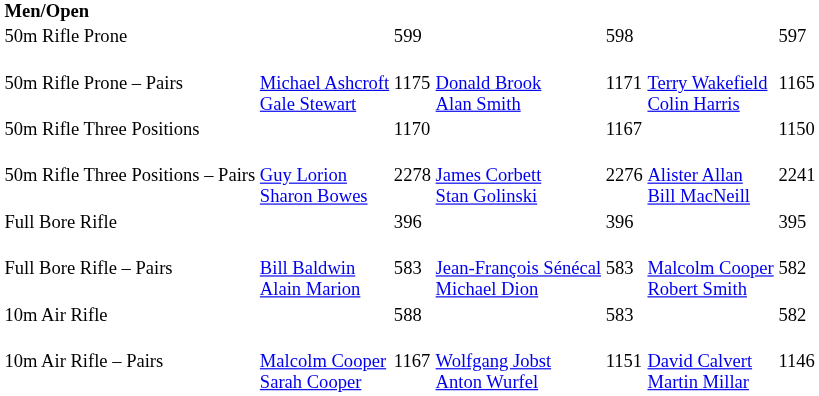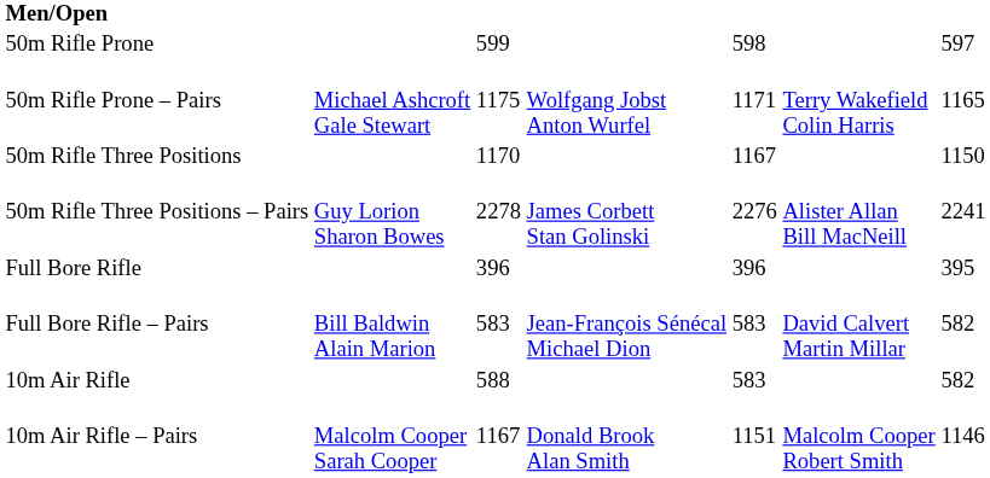 <table>
 <tr>
 <td colspan=7><strong>Men/Open</strong></td>
 </tr>
 <tr>
 <td>50m Rifle Prone</td>
 <td></td>
 <td>599</td>
 <td></td>
 <td>598</td>
 <td></td>
 <td>597</td>
 </tr>
 <tr>
 <td>50m Rifle Prone – Pairs</td>
 <td><br> <a href='#'>Michael Ashcroft</a><br><a href='#'>Gale Stewart</a></td>
 <td>1175</td>
-<td><br><a href='#'>Donald Brook</a><br><a href='#'>Alan Smith</a></td>
+<td><br><a href='#'>Wolfgang Jobst</a><br><a href='#'>Anton Wurfel</a></td>
 <td>1171</td>
 <td><br><a href='#'>Terry Wakefield</a><br><a href='#'>Colin Harris</a></td>
 <td>1165</td>
 </tr>
 <tr>
 <td>50m Rifle Three Positions</td>
 <td></td>
 <td>1170</td>
 <td></td>
 <td>1167</td>
 <td></td>
 <td>1150</td>
 </tr>
 <tr>
 <td>50m Rifle Three Positions – Pairs</td>
 <td><br><a href='#'>Guy Lorion</a><br><a href='#'>Sharon Bowes</a></td>
 <td>2278</td>
 <td><br><a href='#'>James Corbett</a><br><a href='#'>Stan Golinski</a></td>
 <td>2276</td>
 <td><br><a href='#'>Alister Allan</a><br><a href='#'>Bill MacNeill</a></td>
 <td>2241</td>
 </tr>
 <tr>
 <td>Full Bore Rifle</td>
 <td></td>
 <td>396</td>
 <td></td>
 <td>396</td>
 <td></td>
 <td>395</td>
 </tr>
 <tr>
 <td>Full Bore Rifle – Pairs</td>
 <td><br><a href='#'>Bill Baldwin</a><br><a href='#'>Alain Marion</a></td>
 <td>583</td>
 <td><br><a href='#'>Jean-François Sénécal</a><br><a href='#'>Michael Dion</a></td>
 <td>583</td>
-<td><br><a href='#'>Malcolm Cooper</a><br><a href='#'>Robert Smith</a></td>
+<td><br><a href='#'>David Calvert</a><br><a href='#'>Martin Millar</a></td>
 <td>582</td>
 </tr>
 <tr>
 <td>10m Air Rifle</td>
 <td></td>
 <td>588</td>
 <td></td>
 <td>583</td>
 <td></td>
 <td>582</td>
 </tr>
 <tr>
 <td>10m Air Rifle – Pairs</td>
 <td><br><a href='#'>Malcolm Cooper</a><br><a href='#'>Sarah Cooper</a></td>
 <td>1167</td>
-<td><br><a href='#'>Wolfgang Jobst</a><br><a href='#'>Anton Wurfel</a></td>
+<td><br><a href='#'>Donald Brook</a><br><a href='#'>Alan Smith</a></td>
 <td>1151</td>
-<td><br><a href='#'>David Calvert</a><br><a href='#'>Martin Millar</a></td>
+<td><br><a href='#'>Malcolm Cooper</a><br><a href='#'>Robert Smith</a></td>
 <td>1146</td>
 </tr>
 </table>
